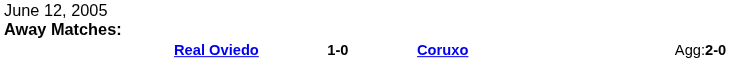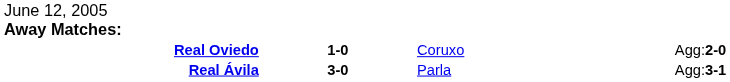 <table width=100% cellspacing=1>
 <tr>
 <th width=20%></th>
 <th width=12%></th>
 <th width=20%></th>
 <th></th>
 </tr>
 <tr>
 <td>June 12, 2005<br><strong>Away Matches:</strong></td>
 </tr>
 <tr style=font-size:90%>
 <td align=right><strong><a href='#'>Real Oviedo</a></strong></td>
 <td align=center><strong>1-0</strong></td>
-<td><strong><a href='#'>Coruxo</a></strong></td>
+<td><a href='#'>Coruxo</a></td>
 <td>Agg:<strong>2-0</strong></td>
 </tr>
+<tr style=font-size:90%>
+<td align=right><strong><a href='#'>Real Ávila</a></strong></td>
+<td align=center><strong>3-0</strong></td>
+<td><a href='#'>Parla</a></td>
+<td>Agg:<strong>3-1</strong></td>
+</tr>
 </table>
